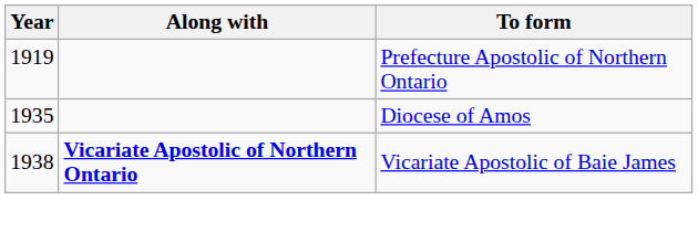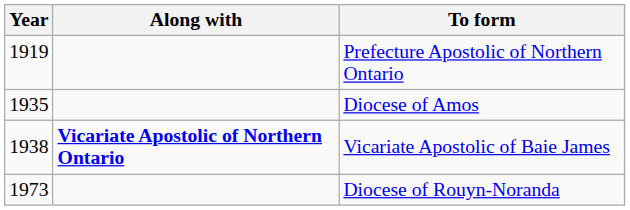 <table class="wikitable">
 <tr>
 <th>Year</th>
 <th width="225">Along with</th>
 <th width="225">To form</th>
 </tr>
 <tr valign="top">
 <td>1919</td>
 <td></td>
 <td><a href='#'>Prefecture Apostolic of Northern Ontario</a></td>
 </tr>
 <tr>
 <td>1935</td>
 <td></td>
 <td><a href='#'>Diocese of Amos</a></td>
 </tr>
 <tr>
 <td>1938</td>
 <td><strong><a href='#'>Vicariate Apostolic of Northern Ontario</a></strong></td>
 <td><a href='#'>Vicariate Apostolic of Baie James</a></td>
 </tr>
+<tr>
+<td>1973</td>
+<td></td>
+<td><a href='#'>Diocese of Rouyn-Noranda</a></td>
+</tr>
 </table>
